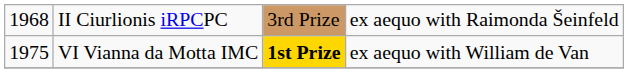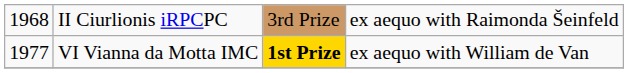 <table class="wikitable">
 <tr>
 <td>1968</td>
 <td> II Ciurlionis <a href='#'>iRPC</a>PC</td>
 <td bgcolor="cc9966">3rd Prize</td>
 <td>ex aequo with  Raimonda Šeinfeld</td>
 </tr>
 <tr>
-<td>1975</td>
+<td>1977</td>
 <td> VI Vianna da Motta IMC</td>
 <td bgcolor="gold"><strong>1st Prize</strong></td>
 <td>ex aequo with  William de Van</td>
 </tr>
 <tr>
 </tr>
 </table>
